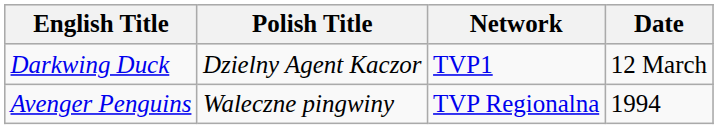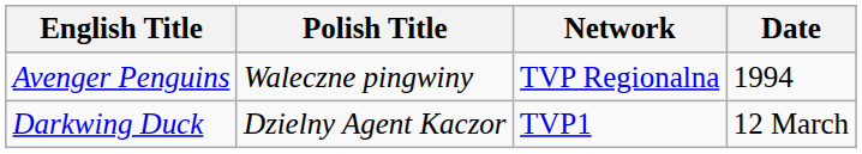 <table class="wikitable">
 <tr>
 <th>English Title</th>
 <th>Polish Title</th>
 <th>Network</th>
 <th>Date</th>
 </tr>
 <tr>
+<td> <em><a href='#'>Avenger Penguins</a></em></td>
+<td><em>Waleczne pingwiny</em></td>
+<td><a href='#'>TVP Regionalna</a></td>
+<td>1994</td>
+</tr>
+<tr>
 <td> <em><a href='#'>Darkwing Duck</a></em></td>
 <td><em>Dzielny Agent Kaczor</em></td>
 <td><a href='#'>TVP1</a></td>
 <td>12 March</td>
 </tr>
-<tr>
-<td> <em><a href='#'>Avenger Penguins</a></em></td>
-<td><em>Waleczne pingwiny</em></td>
-<td><a href='#'>TVP Regionalna</a></td>
-<td>1994</td>
-</tr>
 </table>
